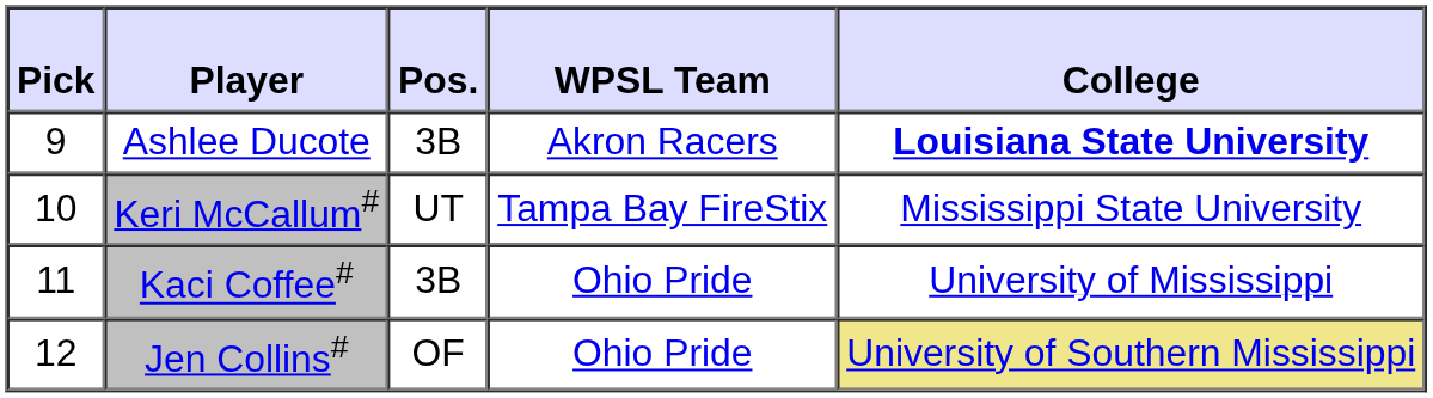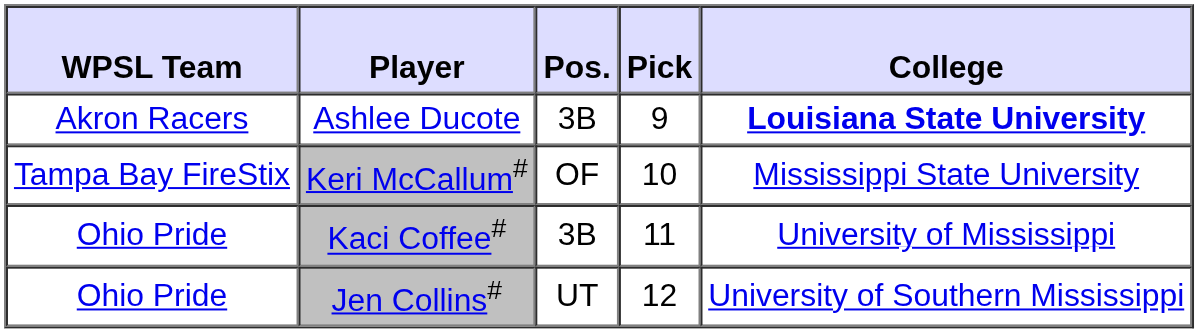 <table style="text-align: center" border="1" cellpadding="3" cellspacing="0">
 <tr>
-<th style="background:#ddf;"><br>Pick</th>
+<th style="background:#ddf;"><br>WPSL Team</th>
 <th style="background:#ddf;"><br>Player</th>
 <th style="background:#ddf;"><br>Pos.</th>
-<th style="background:#ddf;"><br>WPSL Team</th>
+<th style="background:#ddf;"><br>Pick</th>
 <th style="background:#ddf;"><br>College</th>
 </tr>
 <tr>
-<td>9</td>
+<td><a href='#'>Akron Racers</a></td>
 <td><a href='#'>Ashlee Ducote</a></td>
 <td>3B</td>
-<td><a href='#'>Akron Racers</a></td>
+<td>9</td>
 <td><strong><a href='#'>Louisiana State University</a></strong></td>
 </tr>
 <tr>
+<td><a href='#'>Tampa Bay FireStix</a></td>
+<td style="background:#C0C0C0;"><a href='#'>Keri McCallum</a><sup>#</sup></td>
+<td>OF</td>
 <td>10</td>
-<td style="background:#C0C0C0;"><a href='#'>Keri McCallum</a><sup>#</sup></td>
-<td>UT</td>
-<td><a href='#'>Tampa Bay FireStix</a></td>
 <td><a href='#'>Mississippi State University</a></td>
 </tr>
 <tr>
-<td>11</td>
+<td><a href='#'>Ohio Pride</a></td>
 <td style="background:#C0C0C0;"><a href='#'>Kaci Coffee</a><sup>#</sup></td>
 <td>3B</td>
-<td><a href='#'>Ohio Pride</a></td>
+<td>11</td>
 <td><a href='#'>University of Mississippi</a></td>
 </tr>
 <tr>
+<td><a href='#'>Ohio Pride</a></td>
+<td style="background:#C0C0C0;"><a href='#'>Jen Collins</a><sup>#</sup></td>
+<td>UT</td>
 <td>12</td>
-<td style="background:#C0C0C0;"><a href='#'>Jen Collins</a><sup>#</sup></td>
-<td>OF</td>
-<td><a href='#'>Ohio Pride</a></td>
-<td style="background: khaki;"><a href='#'>University of Southern Mississippi</a></td>
+<td><a href='#'>University of Southern Mississippi</a></td>
 </tr>
 </table>
